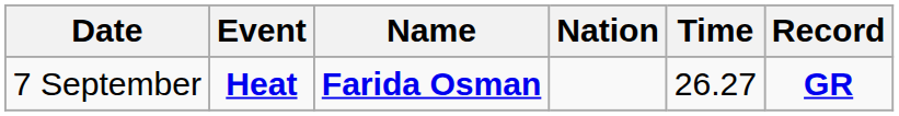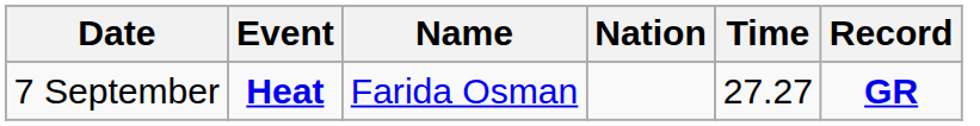 <table class="wikitable" style=text-align:center>
 <tr>
 <th>Date</th>
 <th>Event</th>
 <th>Name</th>
 <th>Nation</th>
 <th>Time</th>
 <th>Record</th>
 </tr>
 <tr>
 <td>7 September</td>
 <td><strong><a href='#'>Heat</a></strong></td>
-<td><strong><a href='#'>Farida Osman</a></strong></td>
+<td><a href='#'>Farida Osman</a></td>
 <td align=left></td>
-<td>26.27</td>
+<td>27.27</td>
 <td><strong><a href='#'>GR</a></strong></td>
 </tr>
 </table>
